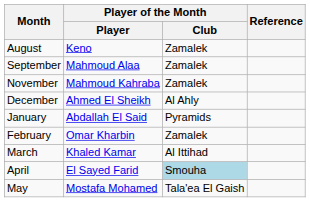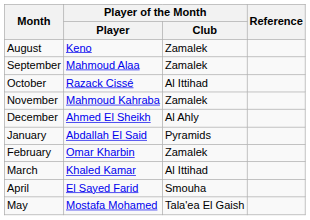 <table class="wikitable">
 <tr>
 <th rowspan=2>Month</th>
 <th colspan=2>Player of the Month</th>
 <th rowspan=2>Reference</th>
 </tr>
 <tr>
 <th>Player</th>
 <th>Club</th>
 </tr>
 <tr>
 <td>August</td>
 <td> <a href='#'>Keno</a></td>
 <td>Zamalek</td>
 <td align=center></td>
 </tr>
 <tr>
 <td>September</td>
 <td> <a href='#'>Mahmoud Alaa</a></td>
 <td>Zamalek</td>
+<td align=center></td>
+</tr>
+<tr>
+<td>October</td>
+<td> <a href='#'>Razack Cissé</a></td>
+<td>Al Ittihad</td>
 <td align=center></td>
 </tr>
 <tr>
 <td>November</td>
 <td> <a href='#'>Mahmoud Kahraba</a></td>
 <td>Zamalek</td>
 <td align=center></td>
 </tr>
 <tr>
 <td>December</td>
 <td> <a href='#'>Ahmed El Sheikh</a></td>
 <td>Al Ahly</td>
 <td align=center></td>
 </tr>
 <tr>
 <td>January</td>
 <td> <a href='#'>Abdallah El Said</a></td>
 <td>Pyramids</td>
 <td align=center></td>
 </tr>
 <tr>
 <td>February</td>
 <td> <a href='#'>Omar Kharbin</a></td>
 <td>Zamalek</td>
 <td align=center></td>
 </tr>
 <tr>
 <td>March</td>
 <td> <a href='#'>Khaled Kamar</a></td>
 <td>Al Ittihad</td>
 <td align=center></td>
 </tr>
 <tr>
 <td>April</td>
 <td> <a href='#'>El Sayed Farid</a></td>
-<td style="background: lightblue;">Smouha</td>
+<td>Smouha</td>
 <td align=center></td>
 </tr>
 <tr>
 <td>May</td>
 <td> <a href='#'>Mostafa Mohamed</a></td>
 <td>Tala'ea El Gaish</td>
 <td align=center></td>
 </tr>
 </table>
